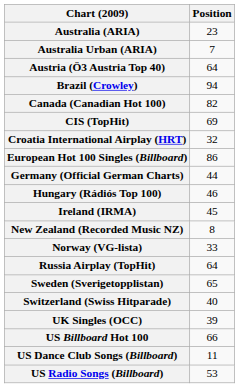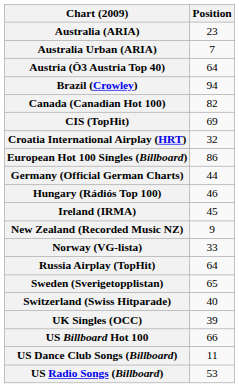 <table class="wikitable sortable plainrowheaders" style="text-align:center">
 <tr>
 <th scope="col">Chart (2009)</th>
 <th scope="col">Position</th>
 </tr>
 <tr>
 <th scope="row">Australia (ARIA)</th>
 <td style="text-align:center;">23</td>
 </tr>
 <tr>
 <th scope="row">Australia Urban (ARIA)</th>
 <td style="text-align:center;">7</td>
 </tr>
 <tr>
 <th scope="row">Austria (Ö3 Austria Top 40)</th>
 <td style="text-align:center;">64</td>
 </tr>
 <tr>
 <th scope="row">Brazil (<a href='#'>Crowley</a>)</th>
 <td style="text-align:center;">94</td>
 </tr>
 <tr>
 <th scope="row">Canada (Canadian Hot 100)</th>
 <td style="text-align:center;">82</td>
 </tr>
 <tr>
 <th scope="row">CIS (TopHit)</th>
 <td style="text-align:center;">69</td>
 </tr>
 <tr>
 <th scope="row">Croatia International Airplay (<a href='#'>HRT</a>)</th>
 <td>32</td>
 </tr>
 <tr>
 <th scope="row">European Hot 100 Singles (<em>Billboard</em>)</th>
 <td style="text-align:center;">86</td>
 </tr>
 <tr>
 <th scope="row">Germany (Official German Charts)</th>
 <td style="text-align:center;">44</td>
 </tr>
 <tr>
 <th scope="row">Hungary (Rádiós Top 100)</th>
 <td align="center">46</td>
 </tr>
 <tr>
 <th scope="row">Ireland (IRMA)</th>
 <td style="text-align:center;">45</td>
 </tr>
 <tr>
 <th scope="row">New Zealand (Recorded Music NZ)</th>
-<td style="text-align:center;">8</td>
+<td style="text-align:center;">9</td>
 </tr>
 <tr>
 <th scope="row">Norway (VG-lista)</th>
 <td style="text-align:center;">33</td>
 </tr>
 <tr>
 <th scope="row">Russia Airplay (TopHit)</th>
 <td style="text-align:center;">64</td>
 </tr>
 <tr>
 <th scope="row">Sweden (Sverigetopplistan)</th>
 <td style="text-align:center;">65</td>
 </tr>
 <tr>
 <th scope="row">Switzerland (Swiss Hitparade)</th>
 <td style="text-align:center;">40</td>
 </tr>
 <tr>
 <th scope="row">UK Singles (OCC)</th>
 <td style="text-align:center;">39</td>
 </tr>
 <tr>
 <th scope="row">US <em>Billboard</em> Hot 100</th>
 <td style="text-align:center;">66</td>
 </tr>
 <tr>
 <th scope="row">US Dance Club Songs (<em>Billboard</em>)</th>
 <td style="text-align:center;">11</td>
 </tr>
 <tr>
 <th scope="row">US <a href='#'>Radio Songs</a> (<em>Billboard</em>)</th>
 <td style="text-align:center;">53</td>
 </tr>
 </table>
